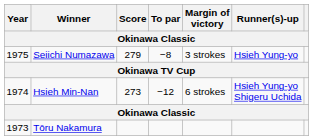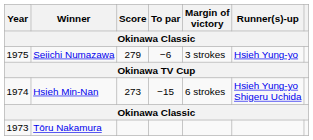 <table class=wikitable style="font-size:95%">
 <tr>
 <th>Year</th>
 <th>Winner</th>
 <th>Score</th>
 <th>To par</th>
 <th>Margin of<br>victory</th>
 <th>Runner(s)-up</th>
 <th></th>
 </tr>
 <tr>
 <th colspan=7>Okinawa Classic</th>
 </tr>
 <tr>
 <td>1975</td>
 <td> <a href='#'>Seiichi Numazawa</a></td>
 <td align=center>279</td>
-<td align=center>−8</td>
+<td align=center>−6</td>
 <td>3 strokes</td>
 <td> <a href='#'>Hsieh Yung-yo</a></td>
 <td></td>
 </tr>
 <tr>
 <th colspan=7>Okinawa TV Cup</th>
 </tr>
 <tr>
 <td>1974</td>
 <td> <a href='#'>Hsieh Min-Nan</a></td>
 <td align=center>273</td>
-<td align=center>−12</td>
+<td align=center>−15</td>
 <td>6 strokes</td>
 <td> <a href='#'>Hsieh Yung-yo</a><br> <a href='#'>Shigeru Uchida</a></td>
 <td></td>
 </tr>
 <tr>
 <th colspan=7>Okinawa Classic</th>
 </tr>
 <tr>
 <td>1973</td>
 <td> <a href='#'>Tōru Nakamura</a></td>
 <td align=center></td>
 <td align=center></td>
 <td></td>
 <td></td>
 <td></td>
 </tr>
 </table>
